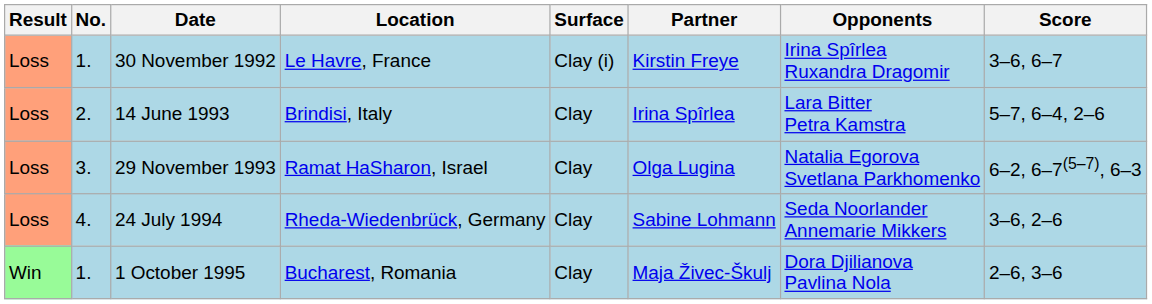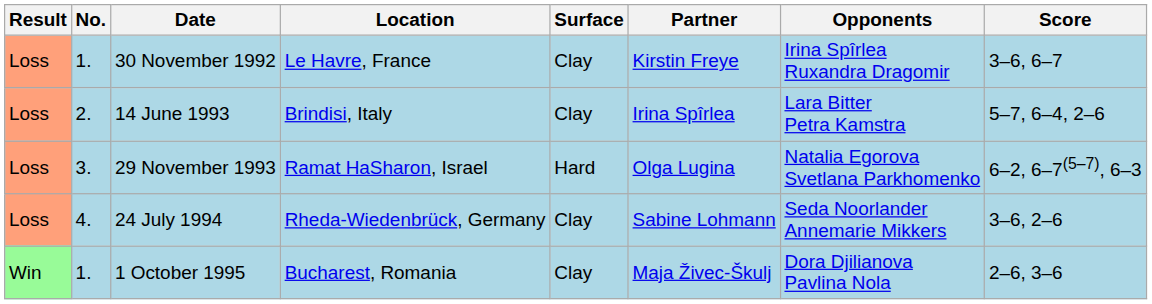 <table class="sortable wikitable" style=font-size:97%>
 <tr>
 <th>Result</th>
 <th>No.</th>
 <th>Date</th>
 <th>Location</th>
 <th>Surface</th>
 <th>Partner</th>
 <th>Opponents</th>
 <th class="unsortable">Score</th>
 </tr>
 <tr style="background:lightblue;">
 <td style="background:#ffa07a;">Loss</td>
 <td>1.</td>
 <td>30 November 1992</td>
 <td><a href='#'>Le Havre</a>, France</td>
-<td>Clay (i)</td>
+<td>Clay</td>
 <td> <a href='#'>Kirstin Freye</a></td>
 <td> <a href='#'>Irina Spîrlea</a> <br>  <a href='#'>Ruxandra Dragomir</a></td>
 <td>3–6, 6–7</td>
 </tr>
 <tr style="background:lightblue;">
 <td style="background:#ffa07a;">Loss</td>
 <td>2.</td>
 <td>14 June 1993</td>
 <td><a href='#'>Brindisi</a>, Italy</td>
 <td>Clay</td>
 <td> <a href='#'>Irina Spîrlea</a></td>
 <td> <a href='#'>Lara Bitter</a> <br>  <a href='#'>Petra Kamstra</a></td>
 <td>5–7, 6–4, 2–6</td>
 </tr>
 <tr style="background:lightblue;">
 <td style="background:#ffa07a;">Loss</td>
 <td>3.</td>
 <td>29 November 1993</td>
 <td><a href='#'>Ramat HaSharon</a>, Israel</td>
-<td>Clay</td>
+<td>Hard</td>
 <td> <a href='#'>Olga Lugina</a></td>
 <td> <a href='#'>Natalia Egorova</a>  <br>  <a href='#'>Svetlana Parkhomenko</a></td>
 <td>6–2, 6–7<sup>(5–7)</sup>, 6–3</td>
 </tr>
 <tr style="background:lightblue;">
 <td style="background:#ffa07a;">Loss</td>
 <td>4.</td>
 <td>24 July 1994</td>
 <td><a href='#'>Rheda-Wiedenbrück</a>, Germany</td>
 <td>Clay</td>
 <td> <a href='#'>Sabine Lohmann</a></td>
 <td> <a href='#'>Seda Noorlander</a> <br>  <a href='#'>Annemarie Mikkers</a></td>
 <td>3–6, 2–6</td>
 </tr>
 <tr style="background:lightblue;">
 <td style="background:#98fb98;">Win</td>
 <td>1.</td>
 <td>1 October 1995</td>
 <td><a href='#'>Bucharest</a>, Romania</td>
 <td>Clay</td>
 <td> <a href='#'>Maja Živec-Škulj</a></td>
 <td> <a href='#'>Dora Djilianova</a> <br>  <a href='#'>Pavlina Nola</a></td>
 <td>2–6, 3–6</td>
 </tr>
 </table>
